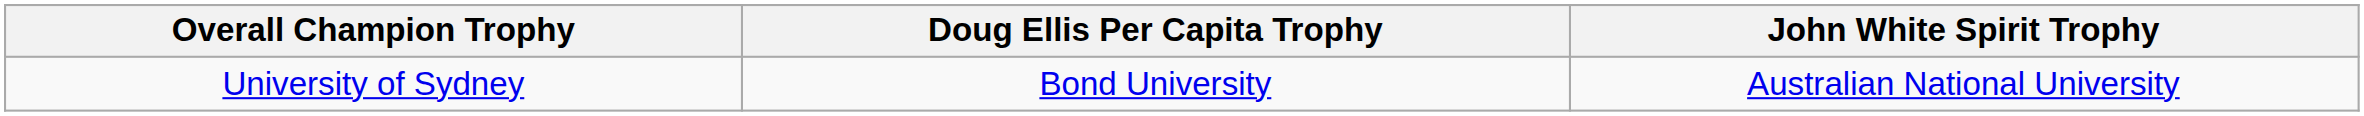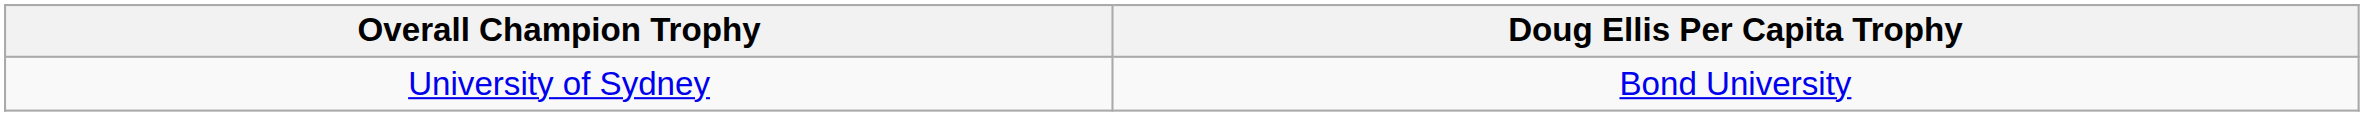 <table class="wikitable unsortable" style="width:90%; font-size:100%; text-align:center;">
 <tr>
 <th><strong>Overall Champion Trophy</strong></th>
 <th><strong>Doug Ellis Per Capita Trophy</strong></th>
-<th><strong>John White Spirit Trophy</strong></th>
 </tr>
 <tr>
 <td><a href='#'>University of Sydney</a></td>
 <td><a href='#'>Bond University</a></td>
-<td><a href='#'>Australian National University</a></td>
 </tr>
 </table>
